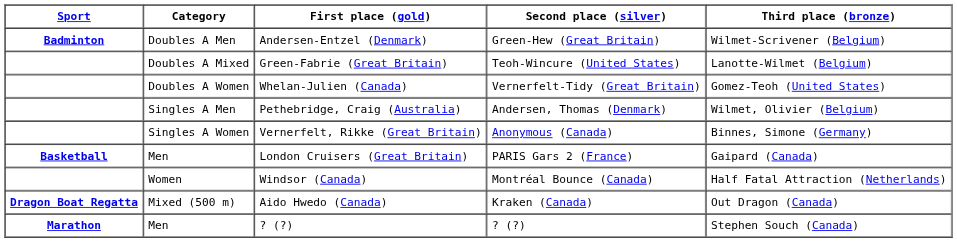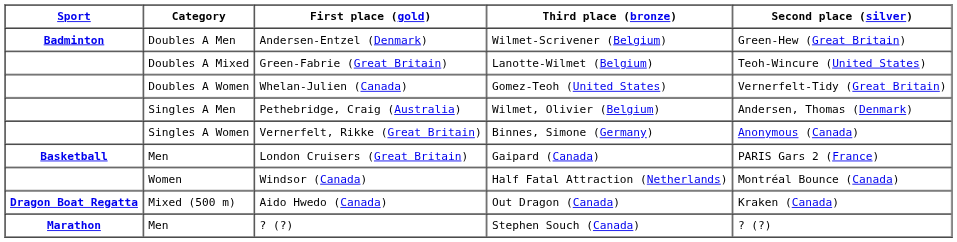 <table border="1" cellspacing="0" cellpadding="5">
 <tr>
 <th><a href='#'>Sport</a></th>
 <th>Category</th>
 <th>First place (<a href='#'>gold</a>)</th>
+<th>Third place (<a href='#'>bronze</a>)</th>
 <th>Second place (<a href='#'>silver</a>)</th>
-<th>Third place (<a href='#'>bronze</a>)</th>
 </tr>
 <tr>
 <th><a href='#'>Badminton</a></th>
 <td>Doubles A Men</td>
 <td>Andersen-Entzel (<a href='#'>Denmark</a>)</td>
+<td>Wilmet-Scrivener (<a href='#'>Belgium</a>)</td>
 <td>Green-Hew (<a href='#'>Great Britain</a>)</td>
-<td>Wilmet-Scrivener (<a href='#'>Belgium</a>)</td>
 </tr>
 <tr>
 <th></th>
 <td>Doubles A Mixed</td>
 <td>Green-Fabrie (<a href='#'>Great Britain</a>)</td>
+<td>Lanotte-Wilmet (<a href='#'>Belgium</a>)</td>
 <td>Teoh-Wincure (<a href='#'>United States</a>)</td>
-<td>Lanotte-Wilmet (<a href='#'>Belgium</a>)</td>
 </tr>
 <tr>
 <th></th>
 <td>Doubles A Women</td>
 <td>Whelan-Julien (<a href='#'>Canada</a>)</td>
+<td>Gomez-Teoh (<a href='#'>United States</a>)</td>
 <td>Vernerfelt-Tidy (<a href='#'>Great Britain</a>)</td>
-<td>Gomez-Teoh (<a href='#'>United States</a>)</td>
 </tr>
 <tr>
 <th></th>
 <td>Singles A Men</td>
 <td>Pethebridge, Craig (<a href='#'>Australia</a>)</td>
+<td>Wilmet, Olivier (<a href='#'>Belgium</a>)</td>
 <td>Andersen, Thomas (<a href='#'>Denmark</a>)</td>
-<td>Wilmet, Olivier (<a href='#'>Belgium</a>)</td>
 </tr>
 <tr>
 <th></th>
 <td>Singles A Women</td>
 <td>Vernerfelt, Rikke (<a href='#'>Great Britain</a>)</td>
+<td>Binnes, Simone (<a href='#'>Germany</a>)</td>
 <td><a href='#'>Anonymous</a> (<a href='#'>Canada</a>)</td>
-<td>Binnes, Simone (<a href='#'>Germany</a>)</td>
 </tr>
 <tr>
 <th><a href='#'>Basketball</a></th>
 <td>Men</td>
 <td>London Cruisers (<a href='#'>Great Britain</a>)</td>
+<td>Gaipard (<a href='#'>Canada</a>)</td>
 <td>PARIS Gars 2 (<a href='#'>France</a>)</td>
-<td>Gaipard (<a href='#'>Canada</a>)</td>
 </tr>
 <tr>
 <th></th>
 <td>Women</td>
 <td>Windsor (<a href='#'>Canada</a>)</td>
+<td>Half Fatal Attraction (<a href='#'>Netherlands</a>)</td>
 <td>Montréal Bounce (<a href='#'>Canada</a>)</td>
-<td>Half Fatal Attraction (<a href='#'>Netherlands</a>)</td>
 </tr>
 <tr>
 <th><a href='#'>Dragon Boat Regatta</a></th>
 <td>Mixed (500 m)</td>
 <td>Aido Hwedo (<a href='#'>Canada</a>)</td>
+<td>Out Dragon (<a href='#'>Canada</a>)</td>
 <td>Kraken (<a href='#'>Canada</a>)</td>
-<td>Out Dragon (<a href='#'>Canada</a>)</td>
 </tr>
 <tr>
 <th><a href='#'>Marathon</a></th>
 <td>Men</td>
 <td>? (?)</td>
+<td>Stephen Souch (<a href='#'>Canada</a>)</td>
 <td>? (?)</td>
-<td>Stephen Souch (<a href='#'>Canada</a>)</td>
 </tr>
 </table>
